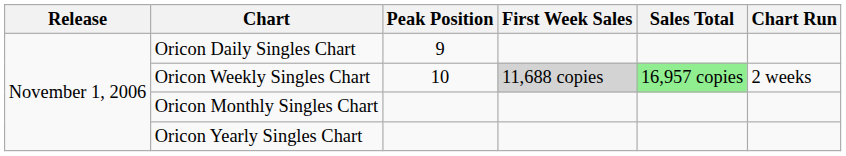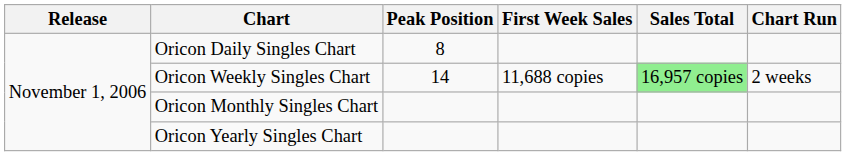 <table class="wikitable">
 <tr>
 <th>Release</th>
 <th>Chart</th>
 <th>Peak Position</th>
 <th>First Week Sales</th>
 <th>Sales Total</th>
 <th>Chart Run</th>
 </tr>
 <tr>
 <td rowspan="4">November 1, 2006</td>
 <td>Oricon Daily Singles Chart</td>
-<td align="center">9</td>
+<td align="center">8</td>
 <td></td>
 <td></td>
 </tr>
 <tr>
 <td>Oricon Weekly Singles Chart</td>
-<td align="center">10</td>
-<td style="background: lightgrey;">11,688 copies</td>
+<td align="center">14</td>
+<td>11,688 copies</td>
 <td style="background: lightgreen;">16,957 copies</td>
 <td>2 weeks</td>
 </tr>
 <tr>
 <td>Oricon Monthly Singles Chart</td>
 <td></td>
 <td align="center"></td>
 <td></td>
 <td></td>
 </tr>
 <tr>
 <td>Oricon Yearly Singles Chart</td>
 <td></td>
 <td align="center"></td>
 <td></td>
 <td></td>
 </tr>
 </table>
